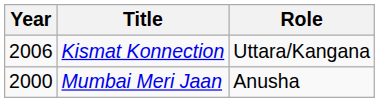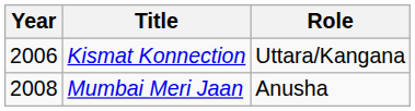 <table class="wikitable sortable">
 <tr>
 <th>Year</th>
 <th>Title</th>
 <th>Role</th>
 </tr>
 <tr>
 <td>2006</td>
 <td><em><a href='#'>Kismat Konnection</a></em></td>
 <td>Uttara/Kangana</td>
 </tr>
 <tr>
-<td>2000</td>
+<td>2008</td>
 <td><em><a href='#'>Mumbai Meri Jaan</a></em></td>
 <td>Anusha</td>
 </tr>
 </table>
